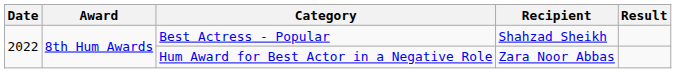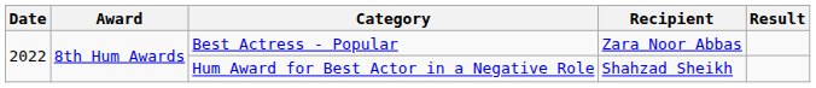 <table class="wikitable plainrowheaders sortable">
 <tr>
 <th scope="col">Date</th>
 <th scope="col">Award</th>
 <th scope="col">Category</th>
 <th scope="col">Recipient</th>
 <th scope="col">Result</th>
 </tr>
 <tr>
 <td rowspan="2">2022</td>
 <td rowspan=2><a href='#'>8th Hum Awards</a></td>
 <td><a href='#'>Best Actress - Popular</a></td>
-<td><a href='#'>Shahzad Sheikh</a></td>
+<td><a href='#'>Zara Noor Abbas</a></td>
 <td></td>
 </tr>
 <tr>
 <td><a href='#'>Hum Award for Best Actor in a Negative Role</a></td>
-<td><a href='#'>Zara Noor Abbas</a></td>
+<td><a href='#'>Shahzad Sheikh</a></td>
 <td></td>
 </tr>
 </table>
